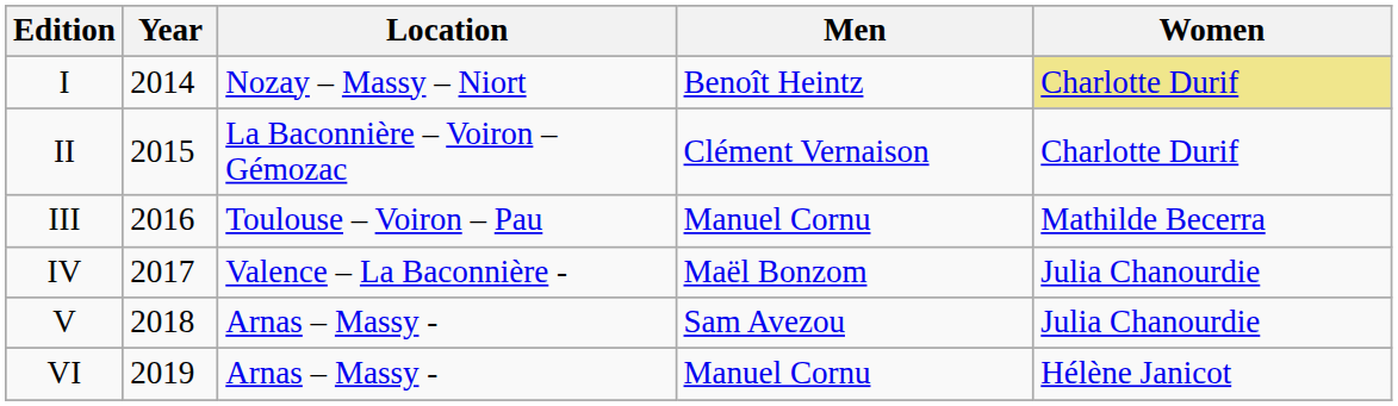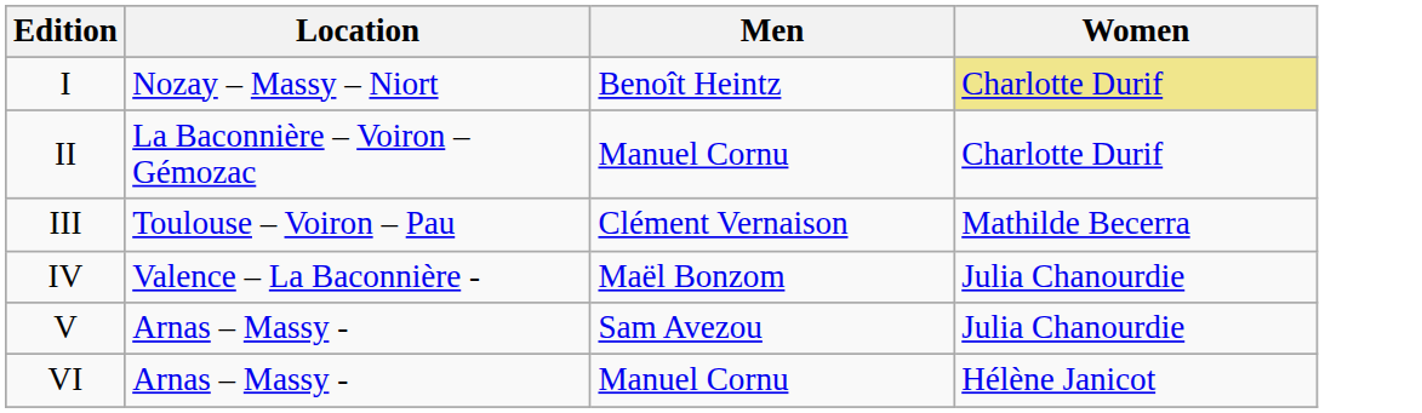 <table class="wikitable">
 <tr>
 <th style="width:40px">Edition</th>
-<th style="width:40px">Year</th>
 <th style="width:220px">Location</th>
 <th style="width:170px">Men</th>
 <th style="width:170px">Women</th>
 </tr>
 <tr>
 <td align="center">I</td>
-<td>2014</td>
 <td><a href='#'>Nozay</a> – <a href='#'>Massy</a> – <a href='#'>Niort</a></td>
 <td><a href='#'>Benoît Heintz</a></td>
 <td style="background: khaki;"><a href='#'>Charlotte Durif</a></td>
 </tr>
 <tr>
 <td align="center">II</td>
-<td>2015</td>
 <td><a href='#'>La Baconnière</a> – <a href='#'>Voiron</a> – <a href='#'>Gémozac</a></td>
-<td><a href='#'>Clément Vernaison</a></td>
+<td><a href='#'>Manuel Cornu</a></td>
 <td><a href='#'>Charlotte Durif</a></td>
 </tr>
 <tr>
 <td align="center">III</td>
-<td>2016</td>
 <td><a href='#'>Toulouse</a> – <a href='#'>Voiron</a> – <a href='#'>Pau</a></td>
-<td><a href='#'>Manuel Cornu</a></td>
+<td><a href='#'>Clément Vernaison</a></td>
 <td><a href='#'>Mathilde Becerra</a></td>
 </tr>
 <tr>
 <td align="center">IV</td>
-<td>2017</td>
 <td><a href='#'>Valence</a> – <a href='#'>La Baconnière</a> -</td>
 <td><a href='#'>Maël Bonzom</a></td>
 <td><a href='#'>Julia Chanourdie</a></td>
 </tr>
 <tr>
 <td align="center">V</td>
-<td>2018</td>
 <td><a href='#'>Arnas</a> – <a href='#'>Massy</a> -</td>
 <td><a href='#'>Sam Avezou</a></td>
 <td><a href='#'>Julia Chanourdie</a></td>
 </tr>
 <tr>
 <td align="center">VI</td>
-<td>2019</td>
 <td><a href='#'>Arnas</a> – <a href='#'>Massy</a> -</td>
 <td><a href='#'>Manuel Cornu</a></td>
 <td><a href='#'>Hélène Janicot</a></td>
 </tr>
 </table>
